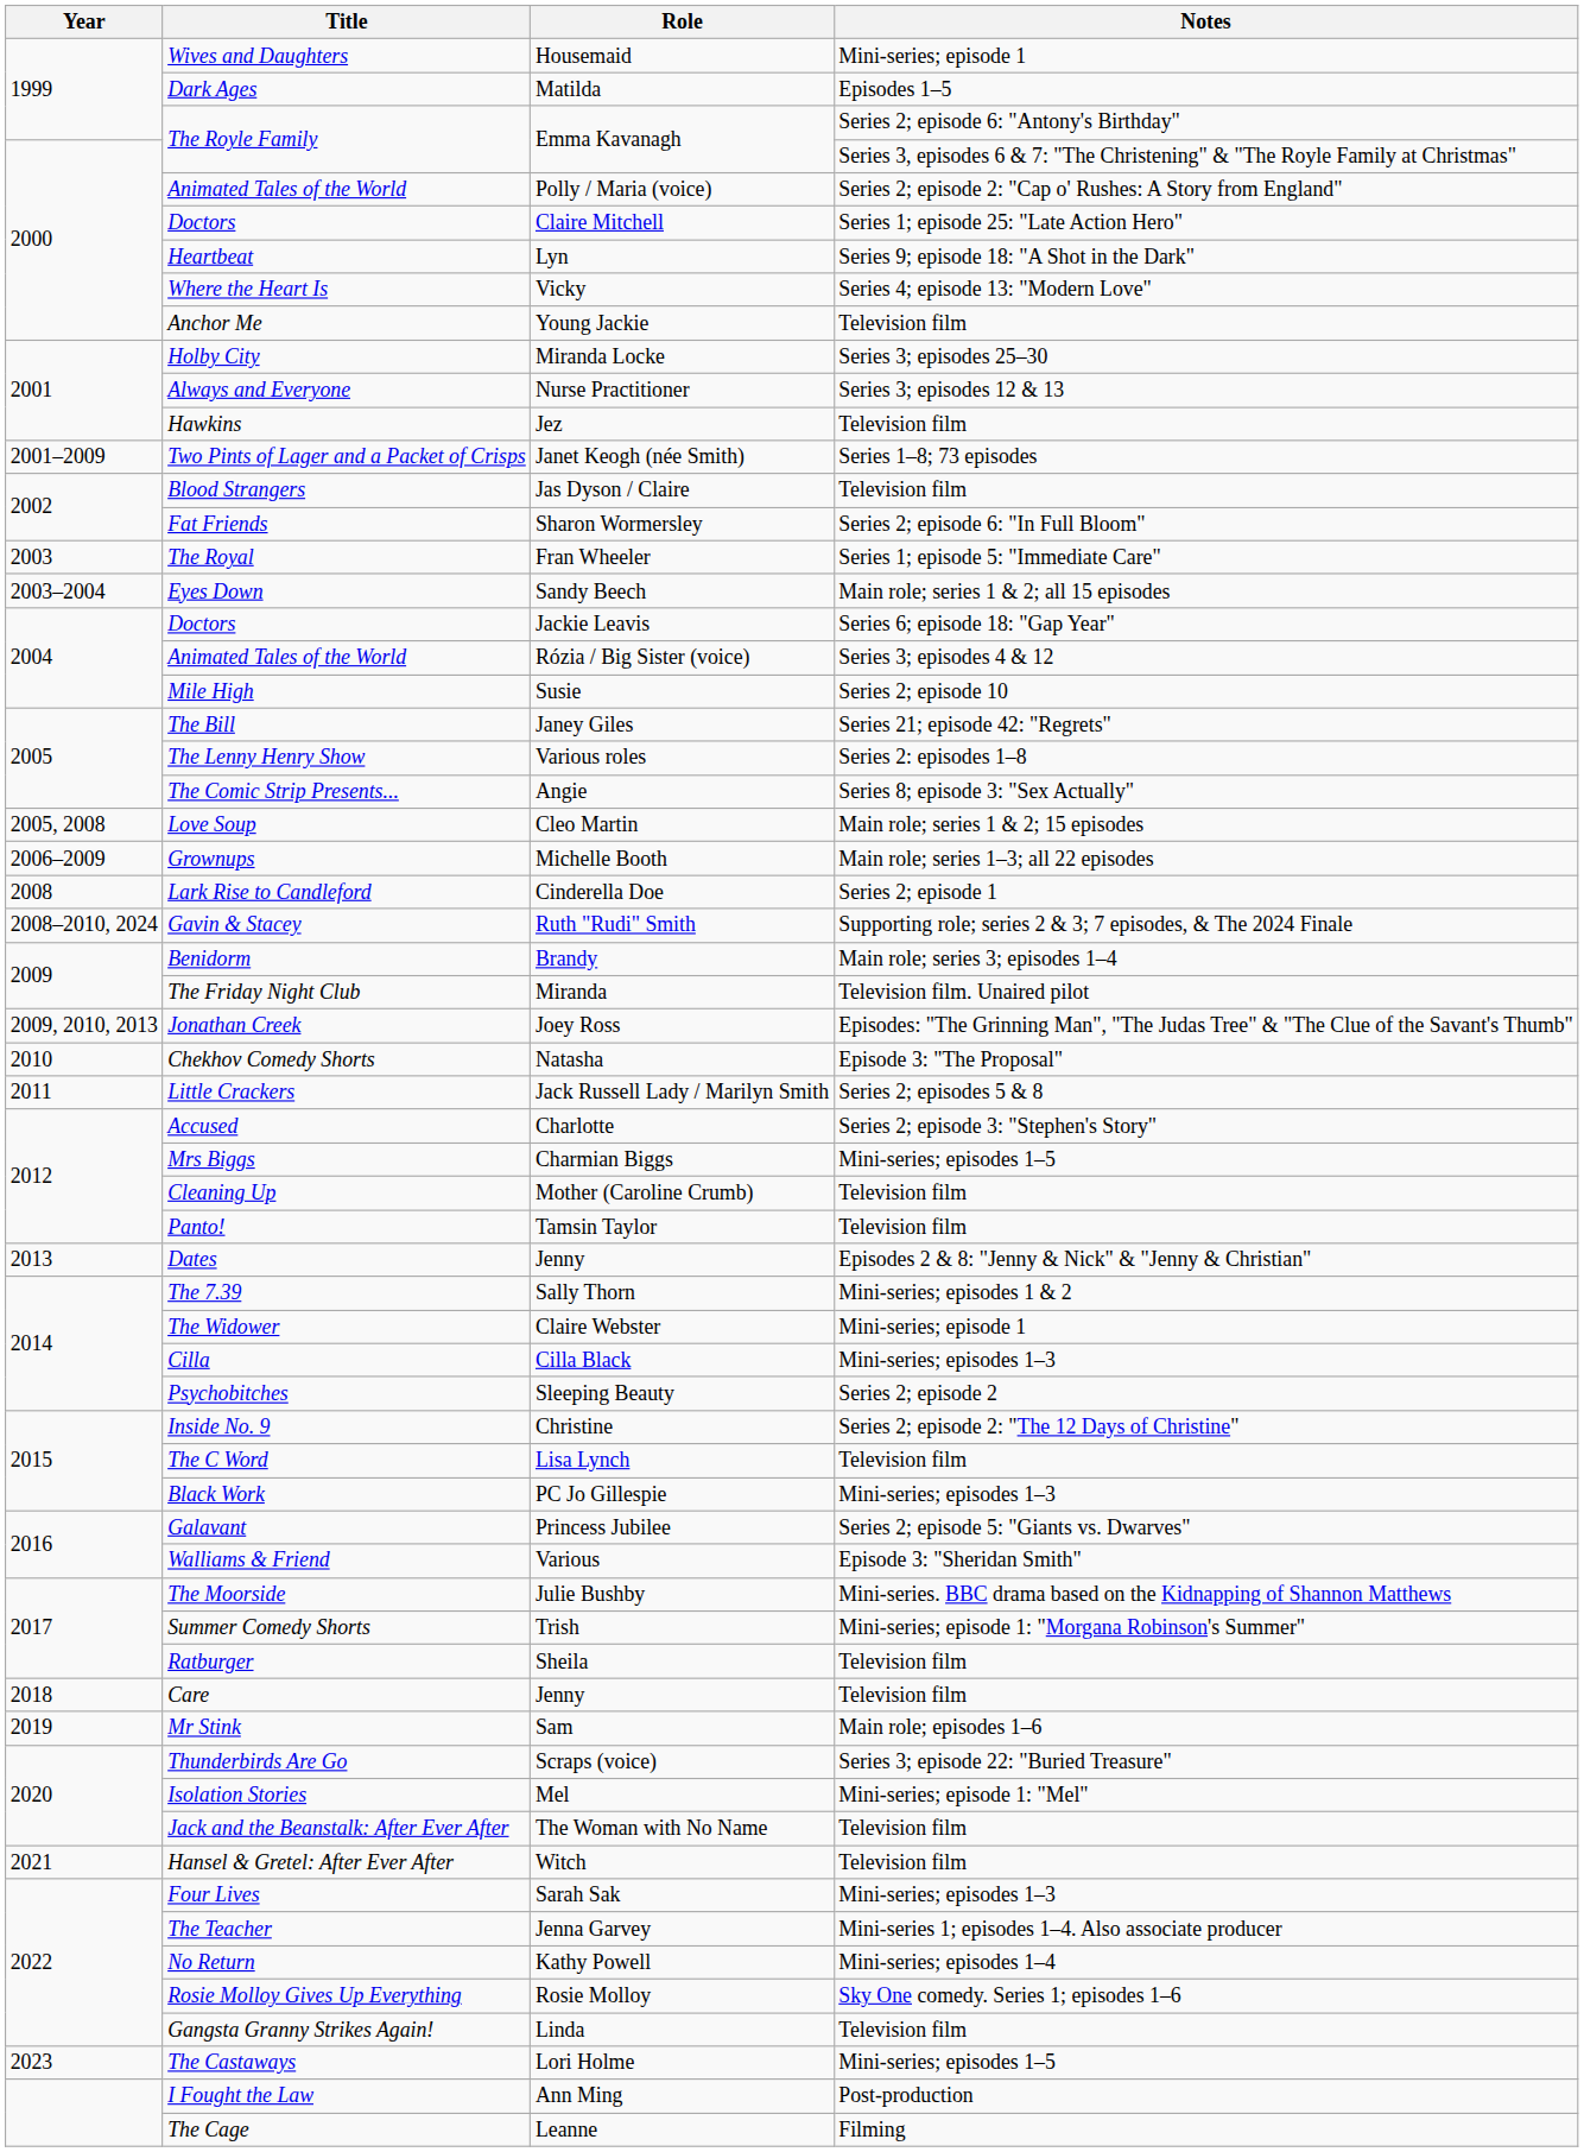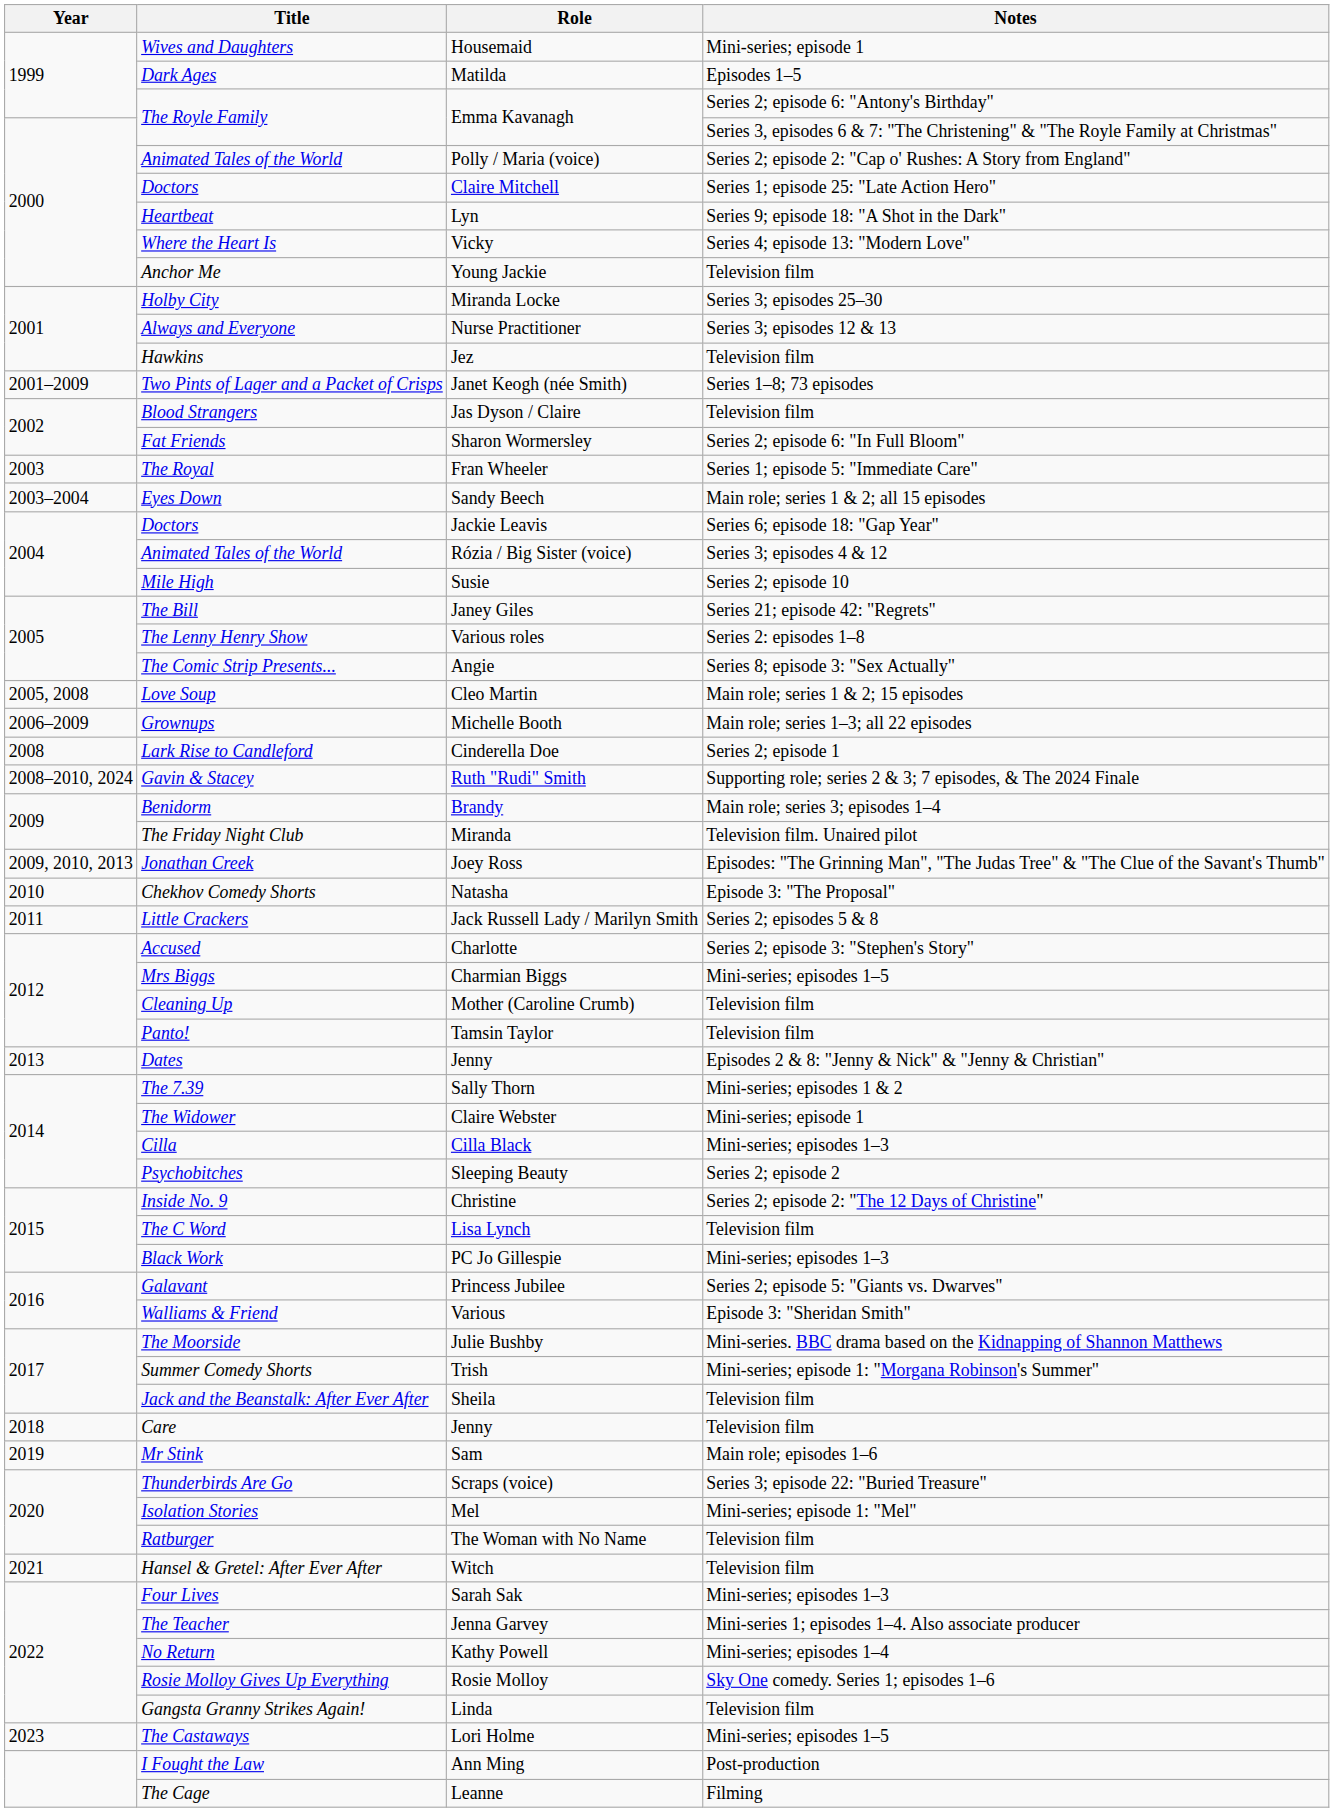 <table class="wikitable sortable">
 <tr>
 <th>Year</th>
 <th>Title</th>
 <th>Role</th>
 <th class="unsortable">Notes</th>
 </tr>
 <tr>
 <td rowspan="3">1999</td>
 <td><em><a href='#'>Wives and Daughters</a></em></td>
 <td>Housemaid</td>
 <td>Mini-series; episode 1</td>
 </tr>
 <tr>
 <td><em><a href='#'>Dark Ages</a></em></td>
 <td>Matilda</td>
 <td>Episodes 1–5</td>
 </tr>
 <tr>
 <td rowspan="2"><em><a href='#'>The Royle Family</a></em></td>
 <td rowspan="2">Emma Kavanagh</td>
 <td>Series 2; episode 6: "Antony's Birthday"</td>
 </tr>
 <tr>
 <td rowspan="6">2000</td>
 <td>Series 3, episodes 6 & 7: "The Christening" & "The Royle Family at Christmas"</td>
 </tr>
 <tr>
 <td><em><a href='#'>Animated Tales of the World</a></em></td>
 <td>Polly / Maria (voice)</td>
 <td>Series 2; episode 2: "Cap o' Rushes: A Story from England"</td>
 </tr>
 <tr>
 <td><em><a href='#'>Doctors</a></em></td>
 <td><a href='#'>Claire Mitchell</a></td>
 <td>Series 1; episode 25: "Late Action Hero"</td>
 </tr>
 <tr>
 <td><em><a href='#'>Heartbeat</a></em></td>
 <td>Lyn</td>
 <td>Series 9; episode 18: "A Shot in the Dark"</td>
 </tr>
 <tr>
 <td><em><a href='#'>Where the Heart Is</a></em></td>
 <td>Vicky</td>
 <td>Series 4; episode 13: "Modern Love"</td>
 </tr>
 <tr>
 <td><em>Anchor Me</em></td>
 <td>Young Jackie</td>
 <td>Television film</td>
 </tr>
 <tr>
 <td rowspan="3">2001</td>
 <td><em><a href='#'>Holby City</a></em></td>
 <td>Miranda Locke</td>
 <td>Series 3; episodes 25–30</td>
 </tr>
 <tr>
 <td><em><a href='#'>Always and Everyone</a></em></td>
 <td>Nurse Practitioner</td>
 <td>Series 3; episodes 12 & 13</td>
 </tr>
 <tr>
 <td><em>Hawkins</em></td>
 <td>Jez</td>
 <td>Television film</td>
 </tr>
 <tr>
 <td>2001–2009</td>
 <td><em><a href='#'>Two Pints of Lager and a Packet of Crisps</a></em></td>
 <td>Janet Keogh (née Smith)</td>
 <td>Series 1–8; 73 episodes</td>
 </tr>
 <tr>
 <td rowspan="2">2002</td>
 <td><em><a href='#'>Blood Strangers</a></em></td>
 <td>Jas Dyson / Claire</td>
 <td>Television film</td>
 </tr>
 <tr>
 <td><em><a href='#'>Fat Friends</a></em></td>
 <td>Sharon Wormersley</td>
 <td>Series 2; episode 6: "In Full Bloom"</td>
 </tr>
 <tr>
 <td>2003</td>
 <td><em><a href='#'>The Royal</a></em></td>
 <td>Fran Wheeler</td>
 <td>Series 1; episode 5: "Immediate Care"</td>
 </tr>
 <tr>
 <td>2003–2004</td>
 <td><em><a href='#'>Eyes Down</a></em></td>
 <td>Sandy Beech</td>
 <td>Main role; series 1 & 2; all 15 episodes</td>
 </tr>
 <tr>
 <td rowspan="3">2004</td>
 <td><em><a href='#'>Doctors</a></em></td>
 <td>Jackie Leavis</td>
 <td>Series 6; episode 18: "Gap Year"</td>
 </tr>
 <tr>
 <td><em><a href='#'>Animated Tales of the World</a></em></td>
 <td>Rózia / Big Sister (voice)</td>
 <td>Series 3; episodes 4 & 12</td>
 </tr>
 <tr>
 <td><em><a href='#'>Mile High</a></em></td>
 <td>Susie</td>
 <td>Series 2; episode 10</td>
 </tr>
 <tr>
 <td rowspan="3">2005</td>
 <td><em><a href='#'>The Bill</a></em></td>
 <td>Janey Giles</td>
 <td>Series 21; episode 42: "Regrets"</td>
 </tr>
 <tr>
 <td><em><a href='#'>The Lenny Henry Show</a></em></td>
 <td>Various roles</td>
 <td>Series 2: episodes 1–8</td>
 </tr>
 <tr>
 <td><em><a href='#'>The Comic Strip Presents...</a></em></td>
 <td>Angie</td>
 <td>Series 8; episode 3: "Sex Actually"</td>
 </tr>
 <tr>
 <td>2005, 2008</td>
 <td><em><a href='#'>Love Soup</a></em></td>
 <td>Cleo Martin</td>
 <td>Main role; series 1 & 2; 15 episodes</td>
 </tr>
 <tr>
 <td>2006–2009</td>
 <td><em><a href='#'>Grownups</a></em></td>
 <td>Michelle Booth</td>
 <td>Main role; series 1–3; all 22 episodes</td>
 </tr>
 <tr>
 <td>2008</td>
 <td><em><a href='#'>Lark Rise to Candleford</a></em></td>
 <td>Cinderella Doe</td>
 <td>Series 2; episode 1</td>
 </tr>
 <tr>
 <td>2008–2010, 2024</td>
 <td><em><a href='#'>Gavin & Stacey</a></em></td>
 <td><a href='#'>Ruth "Rudi" Smith</a></td>
 <td>Supporting role; series 2 & 3; 7 episodes, & The 2024 Finale</td>
 </tr>
 <tr>
 <td rowspan="2">2009</td>
 <td><em><a href='#'>Benidorm</a></em></td>
 <td><a href='#'>Brandy</a></td>
 <td>Main role; series 3; episodes 1–4</td>
 </tr>
 <tr>
 <td><em>The Friday Night Club</em></td>
 <td>Miranda</td>
 <td>Television film. Unaired pilot</td>
 </tr>
 <tr>
 <td>2009, 2010, 2013</td>
 <td><em><a href='#'>Jonathan Creek</a></em></td>
 <td>Joey Ross</td>
 <td>Episodes: "The Grinning Man", "The Judas Tree" & "The Clue of the Savant's Thumb"</td>
 </tr>
 <tr>
 <td>2010</td>
 <td><em>Chekhov Comedy Shorts</em></td>
 <td>Natasha</td>
 <td>Episode 3: "The Proposal"</td>
 </tr>
 <tr>
 <td>2011</td>
 <td><em><a href='#'>Little Crackers</a></em></td>
 <td>Jack Russell Lady / Marilyn Smith</td>
 <td>Series 2; episodes 5 & 8</td>
 </tr>
 <tr>
 <td rowspan="4">2012</td>
 <td><em><a href='#'>Accused</a></em></td>
 <td>Charlotte</td>
 <td>Series 2; episode 3: "Stephen's Story"</td>
 </tr>
 <tr>
 <td><em><a href='#'>Mrs Biggs</a></em></td>
 <td>Charmian Biggs</td>
 <td>Mini-series; episodes 1–5</td>
 </tr>
 <tr>
 <td><em><a href='#'>Cleaning Up</a></em></td>
 <td>Mother (Caroline Crumb)</td>
 <td>Television film</td>
 </tr>
 <tr>
 <td><em><a href='#'>Panto!</a></em></td>
 <td>Tamsin Taylor</td>
 <td>Television film</td>
 </tr>
 <tr>
 <td>2013</td>
 <td><em><a href='#'>Dates</a></em></td>
 <td>Jenny</td>
 <td>Episodes 2 & 8: "Jenny & Nick" & "Jenny & Christian"</td>
 </tr>
 <tr>
 <td rowspan="4">2014</td>
 <td><em><a href='#'>The 7.39</a></em></td>
 <td>Sally Thorn</td>
 <td>Mini-series; episodes 1 & 2</td>
 </tr>
 <tr>
 <td><em><a href='#'>The Widower</a></em></td>
 <td>Claire Webster</td>
 <td>Mini-series; episode 1</td>
 </tr>
 <tr>
 <td><em><a href='#'>Cilla</a></em></td>
 <td><a href='#'>Cilla Black</a></td>
 <td>Mini-series; episodes 1–3</td>
 </tr>
 <tr>
 <td><em><a href='#'>Psychobitches</a></em></td>
 <td>Sleeping Beauty</td>
 <td>Series 2; episode 2</td>
 </tr>
 <tr>
 <td rowspan="3">2015</td>
 <td><em><a href='#'>Inside No. 9</a></em></td>
 <td>Christine</td>
 <td>Series 2; episode 2: "<a href='#'>The 12 Days of Christine</a>"</td>
 </tr>
 <tr>
 <td><em><a href='#'>The C Word</a></em></td>
 <td><a href='#'>Lisa Lynch</a></td>
 <td>Television film</td>
 </tr>
 <tr>
 <td><em><a href='#'>Black Work</a></em></td>
 <td>PC Jo Gillespie</td>
 <td>Mini-series; episodes 1–3</td>
 </tr>
 <tr>
 <td rowspan="2">2016</td>
 <td><em><a href='#'>Galavant</a></em></td>
 <td>Princess Jubilee</td>
 <td>Series 2; episode 5: "Giants vs. Dwarves"</td>
 </tr>
 <tr>
 <td><em><a href='#'>Walliams & Friend</a></em></td>
 <td>Various</td>
 <td>Episode 3: "Sheridan Smith"</td>
 </tr>
 <tr>
 <td rowspan="3">2017</td>
 <td><em><a href='#'>The Moorside</a></em></td>
 <td>Julie Bushby</td>
 <td>Mini-series. <a href='#'>BBC</a> drama based on the <a href='#'>Kidnapping of Shannon Matthews</a></td>
 </tr>
 <tr>
 <td><em>Summer Comedy Shorts</em></td>
 <td>Trish</td>
 <td>Mini-series; episode 1: "<a href='#'>Morgana Robinson</a>'s Summer"</td>
 </tr>
 <tr>
-<td><em><a href='#'>Ratburger</a></em></td>
+<td><em><a href='#'>Jack and the Beanstalk: After Ever After</a></em></td>
 <td>Sheila</td>
 <td>Television film</td>
 </tr>
 <tr>
 <td>2018</td>
 <td><em>Care</em></td>
 <td>Jenny</td>
 <td>Television film</td>
 </tr>
 <tr>
 <td>2019</td>
 <td><em><a href='#'>Mr Stink</a></em></td>
 <td>Sam</td>
 <td>Main role; episodes 1–6</td>
 </tr>
 <tr>
 <td rowspan="3">2020</td>
 <td><em><a href='#'>Thunderbirds Are Go</a></em></td>
 <td>Scraps (voice)</td>
 <td>Series 3; episode 22: "Buried Treasure"</td>
 </tr>
 <tr>
 <td><em><a href='#'>Isolation Stories</a></em></td>
 <td>Mel</td>
 <td>Mini-series; episode 1: "Mel"</td>
 </tr>
 <tr>
-<td><em><a href='#'>Jack and the Beanstalk: After Ever After</a></em></td>
+<td><em><a href='#'>Ratburger</a></em></td>
 <td>The Woman with No Name</td>
 <td>Television film</td>
 </tr>
 <tr>
 <td>2021</td>
 <td><em>Hansel & Gretel: After Ever After</em></td>
 <td>Witch</td>
 <td>Television film</td>
 </tr>
 <tr>
 <td rowspan="5">2022</td>
 <td><em><a href='#'>Four Lives</a></em></td>
 <td>Sarah Sak</td>
 <td>Mini-series; episodes 1–3</td>
 </tr>
 <tr>
 <td><em><a href='#'>The Teacher</a></em></td>
 <td>Jenna Garvey</td>
 <td>Mini-series 1; episodes 1–4. Also associate producer</td>
 </tr>
 <tr>
 <td><em><a href='#'>No Return</a></em></td>
 <td>Kathy Powell</td>
 <td>Mini-series; episodes 1–4</td>
 </tr>
 <tr>
 <td><em><a href='#'>Rosie Molloy Gives Up Everything</a></em></td>
 <td>Rosie Molloy</td>
 <td><a href='#'>Sky One</a> comedy. Series 1; episodes 1–6</td>
 </tr>
 <tr>
 <td><em>Gangsta Granny Strikes Again!</em></td>
 <td>Linda</td>
 <td>Television film</td>
 </tr>
 <tr>
 <td>2023</td>
 <td><em><a href='#'>The Castaways</a></em></td>
 <td>Lori Holme</td>
 <td>Mini-series; episodes 1–5</td>
 </tr>
 <tr>
 <td rowspan="2"></td>
 <td><em><a href='#'>I Fought the Law</a></em></td>
 <td>Ann Ming</td>
 <td>Post-production</td>
 </tr>
 <tr>
 <td><em>The Cage</em></td>
 <td>Leanne</td>
 <td>Filming</td>
 </tr>
 </table>
